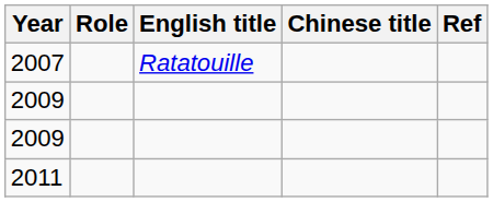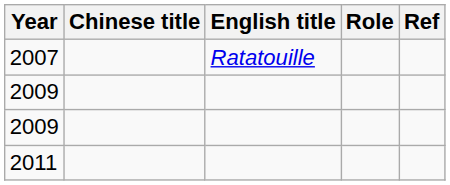 <table class="wikitable">
 <tr>
 <th>Year</th>
+<th>Chinese title</th>
+<th>English title</th>
 <th>Role</th>
-<th>English title</th>
-<th>Chinese title</th>
 <th>Ref</th>
 </tr>
 <tr>
 <td>2007</td>
 <td></td>
 <td><em><a href='#'>Ratatouille</a></em></td>
 <td></td>
 <td></td>
 </tr>
 <tr>
 <td>2009</td>
 <td></td>
 <td></td>
 <td></td>
 <td></td>
 </tr>
 <tr>
 <td>2009</td>
 <td></td>
 <td></td>
 <td></td>
 <td></td>
 </tr>
 <tr>
 <td>2011</td>
 <td></td>
 <td></td>
 <td></td>
 <td></td>
 </tr>
 </table>
